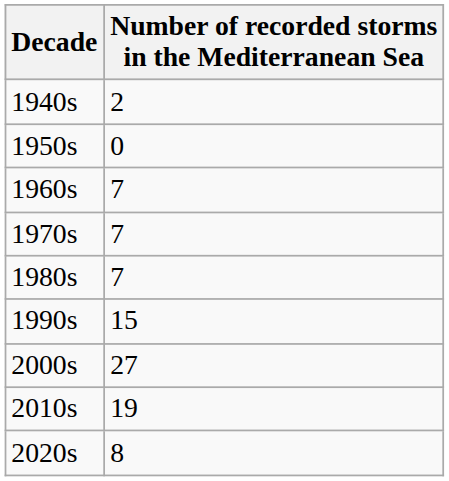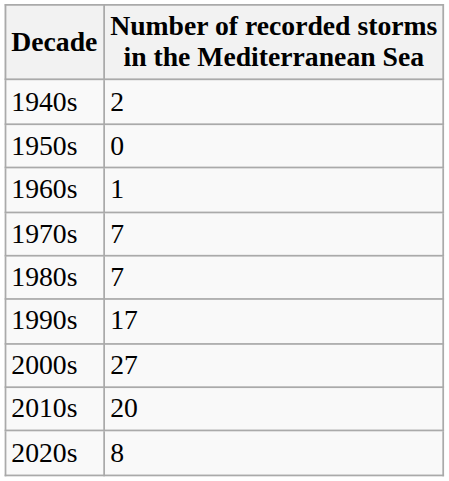 <table class="wikitable" align="center" style="margin:auto;">
 <tr bgcolor="#CCCCCC">
 <th>Decade</th>
 <th>Number of recorded storms<br>in the Mediterranean Sea</th>
 </tr>
 <tr>
 <td>1940s</td>
 <td>2</td>
 </tr>
 <tr>
 <td>1950s</td>
 <td>0</td>
 </tr>
 <tr>
 <td>1960s</td>
-<td>7</td>
+<td>1</td>
 </tr>
 <tr>
 <td>1970s</td>
 <td>7</td>
 </tr>
 <tr>
 <td>1980s</td>
 <td>7</td>
 </tr>
 <tr>
 <td>1990s</td>
-<td>15</td>
+<td>17</td>
 </tr>
 <tr>
 <td>2000s</td>
 <td>27</td>
 </tr>
 <tr>
 <td>2010s</td>
-<td>19</td>
+<td>20</td>
 </tr>
 <tr>
 <td>2020s</td>
 <td>8</td>
 </tr>
 </table>
